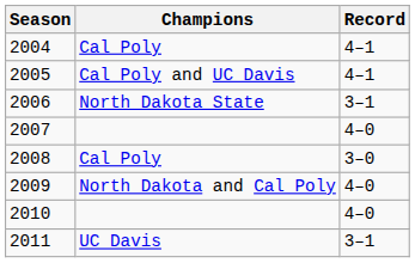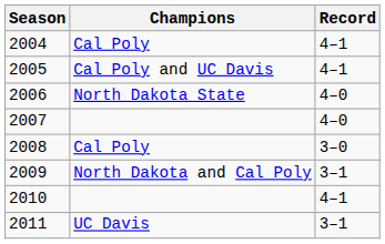 <table class="wikitable">
 <tr>
 <th>Season</th>
 <th>Champions</th>
 <th>Record</th>
 </tr>
 <tr>
 <td>2004</td>
 <td><a href='#'>Cal Poly</a></td>
 <td>4–1</td>
 </tr>
 <tr>
 <td>2005</td>
 <td><a href='#'>Cal Poly</a> and <a href='#'>UC Davis</a></td>
 <td>4–1</td>
 </tr>
 <tr>
 <td>2006</td>
 <td><a href='#'>North Dakota State</a></td>
-<td>3–1</td>
+<td>4–0</td>
 </tr>
 <tr>
 <td>2007</td>
 <td></td>
 <td>4–0</td>
 </tr>
 <tr>
 <td>2008</td>
 <td><a href='#'>Cal Poly</a></td>
 <td>3–0</td>
 </tr>
 <tr>
 <td>2009</td>
 <td><a href='#'>North Dakota</a> and <a href='#'>Cal Poly</a></td>
-<td>4–0</td>
+<td>3–1</td>
 </tr>
 <tr>
 <td>2010</td>
 <td></td>
-<td>4–0</td>
+<td>4–1</td>
 </tr>
 <tr>
 <td>2011</td>
 <td><a href='#'>UC Davis</a></td>
 <td>3–1</td>
 </tr>
 </table>
